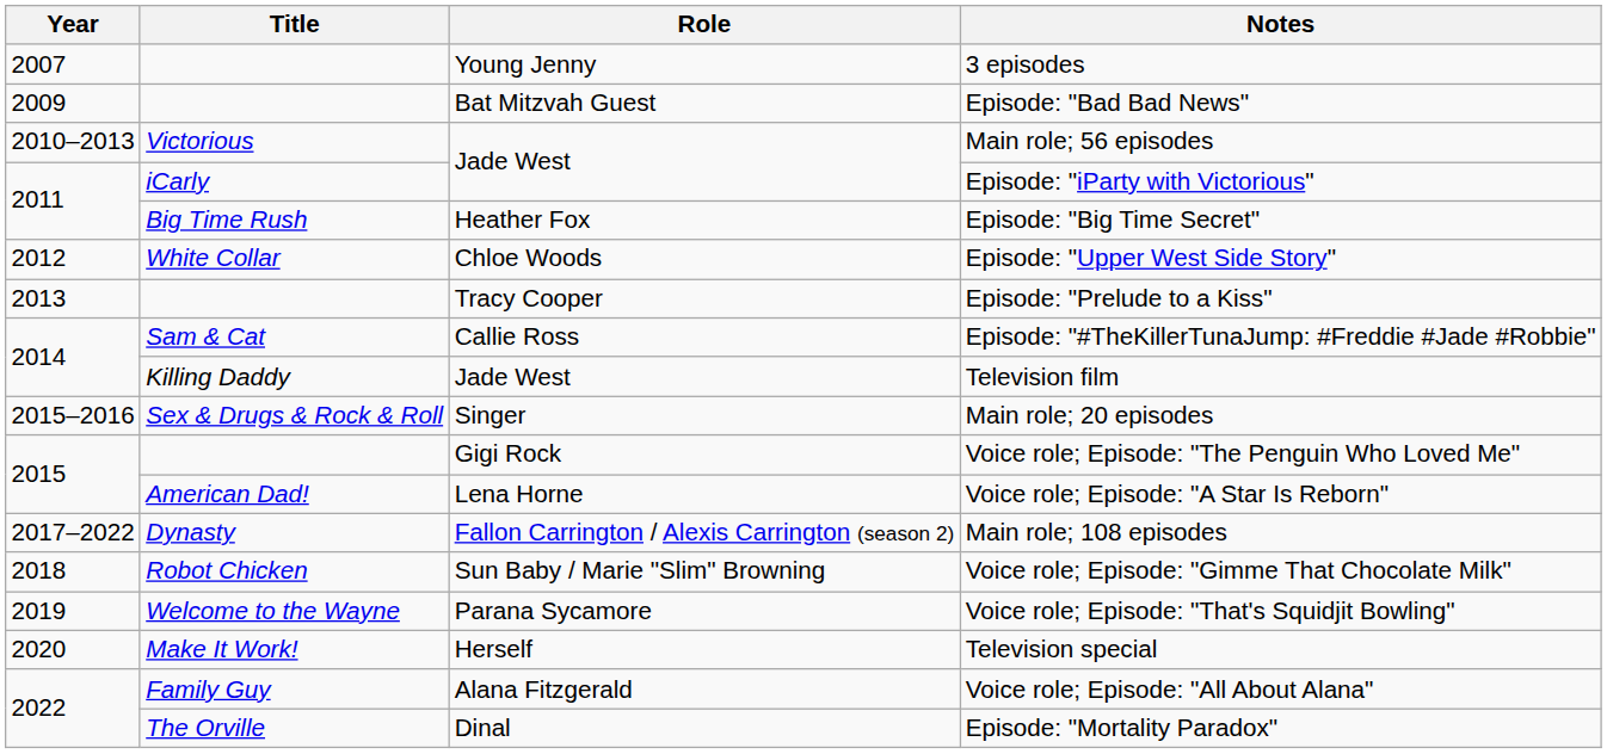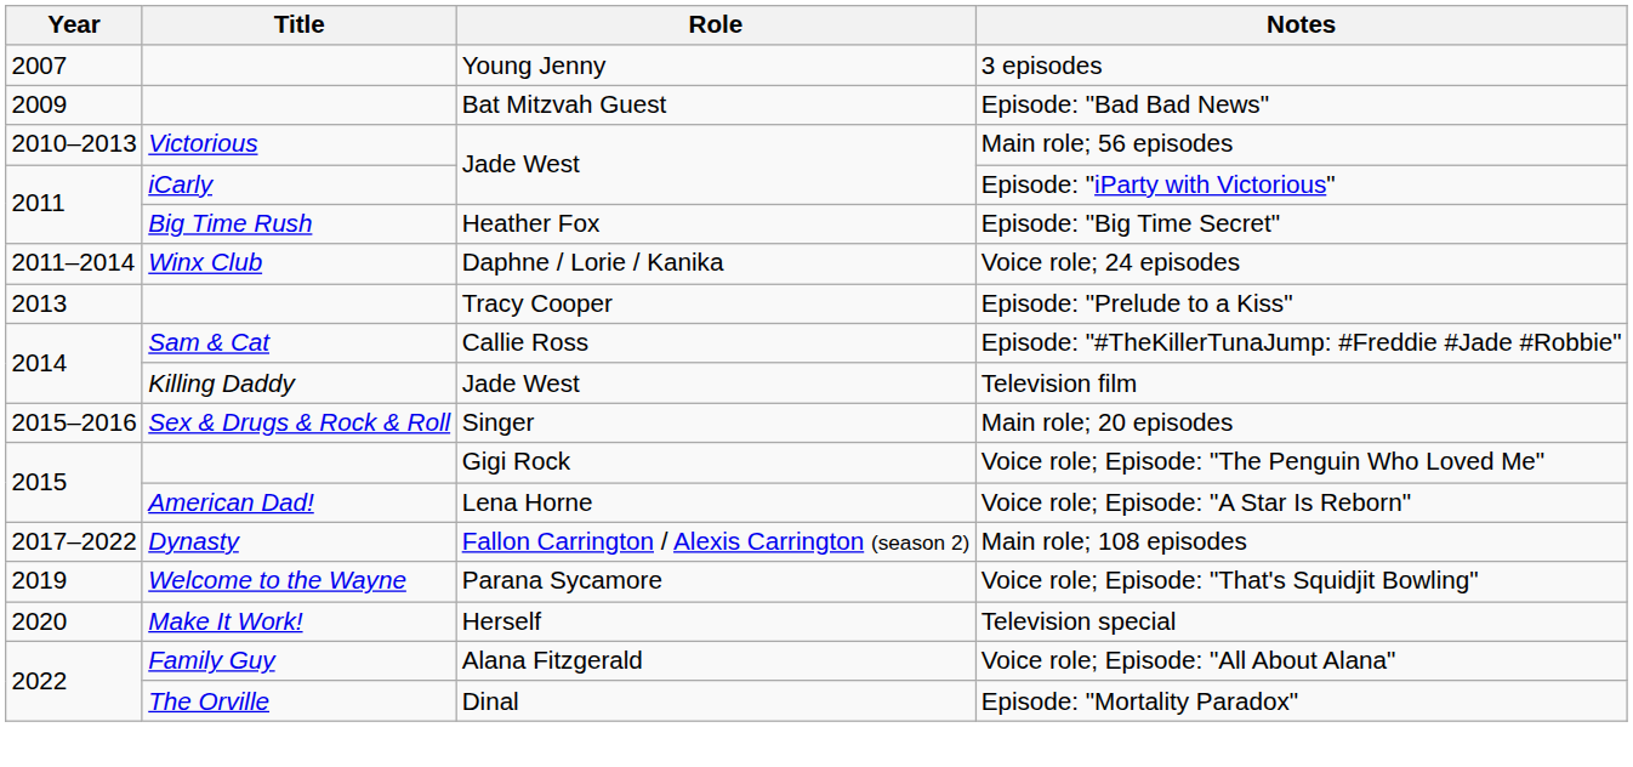 <table class="wikitable sortable">
 <tr>
 <th>Year</th>
 <th>Title</th>
 <th>Role</th>
 <th class="unsortable">Notes</th>
 </tr>
 <tr>
 <td>2007</td>
 <td><em></em></td>
 <td>Young Jenny</td>
 <td>3 episodes</td>
 </tr>
 <tr>
 <td>2009</td>
 <td><em></em></td>
 <td>Bat Mitzvah Guest</td>
 <td>Episode: "Bad Bad News"</td>
 </tr>
 <tr>
 <td>2010–2013</td>
 <td><em><a href='#'>Victorious</a></em></td>
 <td rowspan="2">Jade West</td>
 <td>Main role; 56 episodes</td>
 </tr>
 <tr>
 <td rowspan="2">2011</td>
 <td><em><a href='#'>iCarly</a></em></td>
 <td>Episode: "<a href='#'>iParty with Victorious</a>"</td>
 </tr>
 <tr>
 <td><em><a href='#'>Big Time Rush</a></em></td>
 <td>Heather Fox</td>
 <td>Episode: "Big Time Secret"</td>
 </tr>
 <tr>
-<td>2012</td>
-<td><em><a href='#'>White Collar</a></em></td>
-<td>Chloe Woods</td>
-<td>Episode: "<a href='#'>Upper West Side Story</a>"</td>
+<td>2011–2014</td>
+<td><em><a href='#'>Winx Club</a></em></td>
+<td>Daphne / Lorie / Kanika</td>
+<td>Voice role; 24 episodes</td>
 </tr>
 <tr>
 <td>2013</td>
 <td><em></em></td>
 <td>Tracy Cooper</td>
 <td>Episode: "Prelude to a Kiss"</td>
 </tr>
 <tr>
 <td rowspan="2">2014</td>
 <td><em><a href='#'>Sam & Cat</a></em></td>
 <td>Callie Ross</td>
 <td>Episode: "#TheKillerTunaJump: #Freddie #Jade #Robbie"</td>
 </tr>
 <tr>
 <td><em>Killing Daddy</em></td>
 <td>Jade West</td>
 <td>Television film</td>
 </tr>
 <tr>
 <td>2015–2016</td>
 <td><em><a href='#'>Sex & Drugs & Rock & Roll</a></em></td>
 <td>Singer</td>
 <td>Main role; 20 episodes</td>
 </tr>
 <tr>
 <td rowspan="2">2015</td>
 <td><em></em></td>
 <td>Gigi Rock</td>
 <td>Voice role; Episode: "The Penguin Who Loved Me"</td>
 </tr>
 <tr>
 <td><em><a href='#'>American Dad!</a></em></td>
 <td>Lena Horne</td>
 <td>Voice role; Episode: "A Star Is Reborn"</td>
 </tr>
 <tr>
 <td>2017–2022</td>
 <td><em><a href='#'>Dynasty</a></em></td>
 <td><a href='#'>Fallon Carrington</a> / <a href='#'>Alexis Carrington</a> <small>(season 2)</small></td>
 <td>Main role; 108 episodes</td>
 </tr>
 <tr>
-<td>2018</td>
-<td><em><a href='#'>Robot Chicken</a></em></td>
-<td>Sun Baby / Marie "Slim" Browning</td>
-<td>Voice role; Episode: "Gimme That Chocolate Milk"</td>
-</tr>
-<tr>
 <td>2019</td>
 <td><em><a href='#'>Welcome to the Wayne</a></em></td>
 <td>Parana Sycamore</td>
 <td>Voice role; Episode: "That's Squidjit Bowling"</td>
 </tr>
 <tr>
 <td>2020</td>
 <td><em><a href='#'>Make It Work!</a></em></td>
 <td>Herself</td>
 <td>Television special</td>
 </tr>
 <tr>
 <td rowspan="2">2022</td>
 <td><em><a href='#'>Family Guy</a></em></td>
 <td>Alana Fitzgerald</td>
 <td>Voice role; Episode: "All About Alana"</td>
 </tr>
 <tr>
 <td><em><a href='#'>The Orville</a></em></td>
 <td>Dinal</td>
 <td>Episode: "Mortality Paradox"</td>
 </tr>
 </table>
